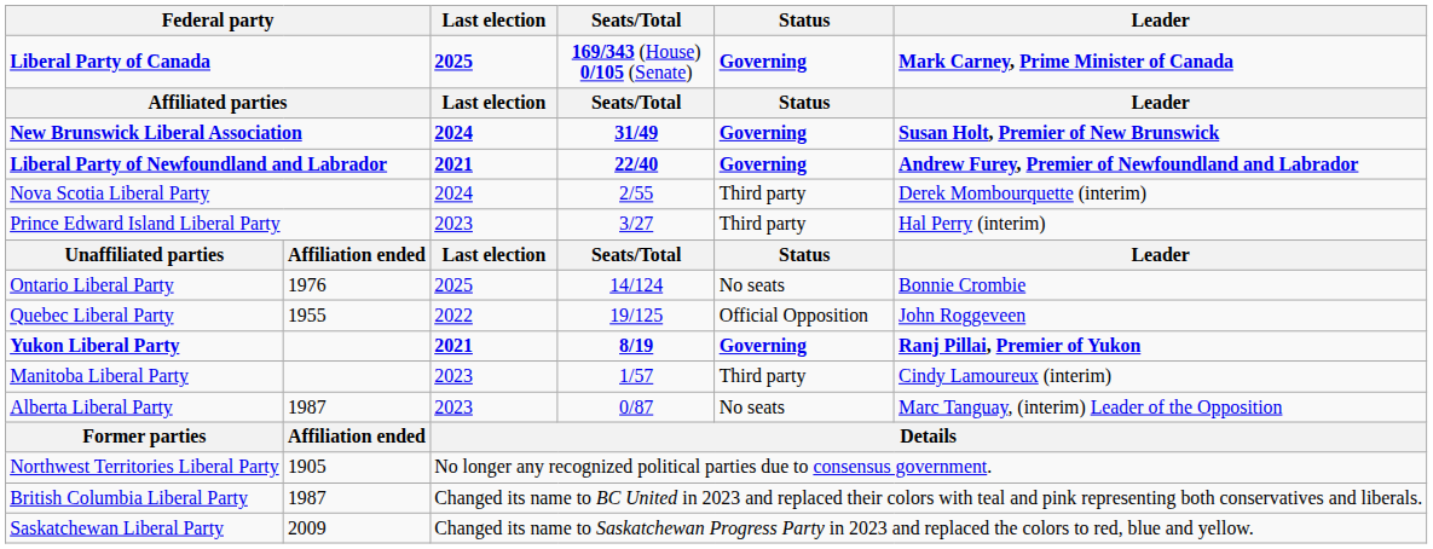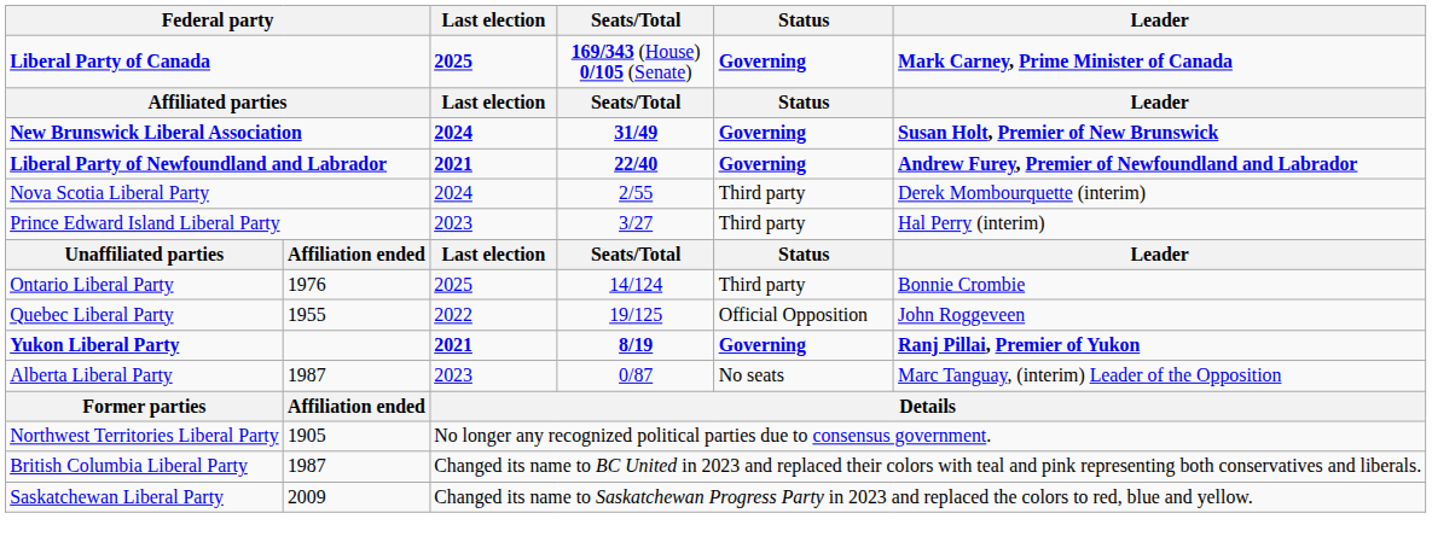 <table class="wikitable">
 <tr>
 <th colspan="2">Federal party</th>
 <th>Last election</th>
 <th>Seats/Total</th>
 <th>Status</th>
 <th>Leader</th>
 </tr>
 <tr>
 <td colspan="2"><strong><a href='#'>Liberal Party of Canada</a></strong></td>
 <td><strong><a href='#'>2025</a></strong></td>
 <td style="text-align:center;"><strong><a href='#'>169/343</a></strong> (<a href='#'>House</a>)<br><strong><a href='#'>0/105</a></strong> (<a href='#'>Senate</a>)</td>
 <td><a href='#'><strong>Governing</strong></a></td>
 <td><strong><a href='#'>Mark Carney</a>, <a href='#'>Prime Minister of Canada</a></strong></td>
 </tr>
 <tr>
 <th colspan="2">Affiliated parties</th>
 <th>Last election</th>
 <th>Seats/Total</th>
 <th>Status</th>
 <th>Leader</th>
 </tr>
 <tr>
 <td colspan="2"><strong><a href='#'>New Brunswick Liberal Association</a></strong></td>
 <td><a href='#'><strong>2024</strong></a></td>
 <td style="text-align:center;"><a href='#'><strong>31/49</strong></a></td>
 <td><a href='#'><strong>Governing</strong></a></td>
 <td><strong><a href='#'>Susan Holt</a>, <a href='#'>Premier of New Brunswick</a></strong></td>
 </tr>
 <tr>
 <td colspan="2"><strong><a href='#'>Liberal Party of Newfoundland and Labrador</a></strong></td>
 <td><strong><a href='#'>2021</a></strong></td>
 <td style="text-align:center;"><strong><a href='#'>22/40</a></strong></td>
 <td><strong><a href='#'>Governing</a></strong></td>
 <td><strong><a href='#'>Andrew Furey</a>, <a href='#'>Premier of Newfoundland and Labrador</a></strong></td>
 </tr>
 <tr>
 <td colspan="2"><a href='#'>Nova Scotia Liberal Party</a></td>
 <td><a href='#'>2024</a></td>
 <td style="text-align:center;"><a href='#'>2/55</a></td>
 <td>Third party</td>
 <td><a href='#'>Derek Mombourquette</a> (interim)</td>
 </tr>
 <tr>
 <td colspan="2"><a href='#'>Prince Edward Island Liberal Party</a></td>
 <td><a href='#'>2023</a></td>
 <td style="text-align:center;"><a href='#'>3/27</a></td>
 <td>Third party</td>
 <td><a href='#'>Hal Perry</a> (interim)</td>
 </tr>
 <tr>
 <th>Unaffiliated parties</th>
 <th>Affiliation ended</th>
 <th>Last election</th>
 <th>Seats/Total</th>
 <th>Status</th>
 <th>Leader</th>
 </tr>
 <tr>
 <td><a href='#'>Ontario Liberal Party</a></td>
 <td>1976</td>
 <td><a href='#'>2025</a></td>
 <td style="text-align:center;"><a href='#'>14/124</a></td>
-<td>No seats</td>
+<td>Third party</td>
 <td><a href='#'>Bonnie Crombie</a></td>
 </tr>
 <tr>
 <td><a href='#'>Quebec Liberal Party</a></td>
 <td>1955</td>
 <td><a href='#'>2022</a></td>
 <td style="text-align:center;"><a href='#'>19/125</a></td>
 <td>Official Opposition</td>
 <td><a href='#'>John Roggeveen</a></td>
 </tr>
 <tr>
 <td><strong><a href='#'>Yukon Liberal Party</a></strong></td>
 <td></td>
 <td><strong><a href='#'>2021</a></strong></td>
 <td style="text-align:center;"><strong><a href='#'>8/19</a></strong></td>
 <td><strong><a href='#'>Governing</a></strong></td>
 <td><strong><a href='#'>Ranj Pillai</a>, <a href='#'>Premier of Yukon</a></strong></td>
-</tr>
-<tr>
-<td><a href='#'>Manitoba Liberal Party</a></td>
-<td></td>
-<td><a href='#'>2023</a></td>
-<td style="text-align:center;"><a href='#'>1/57</a></td>
-<td>Third party</td>
-<td><a href='#'>Cindy Lamoureux</a> (interim)</td>
 </tr>
 <tr>
 <td><a href='#'>Alberta Liberal Party</a></td>
 <td>1987</td>
 <td><a href='#'>2023</a></td>
 <td style="text-align:center;"><a href='#'>0/87</a></td>
 <td>No seats</td>
 <td><a href='#'>Marc Tanguay</a>, (interim) <a href='#'>Leader of the Opposition</a></td>
 </tr>
 <tr>
 <th>Former parties</th>
 <th>Affiliation ended</th>
 <th colspan=4>Details</th>
 </tr>
 <tr>
 <td><a href='#'>Northwest Territories Liberal Party</a></td>
 <td>1905</td>
 <td colspan="4">No longer any recognized political parties due to <a href='#'>consensus government</a>.</td>
 </tr>
 <tr>
 <td><a href='#'>British Columbia Liberal Party</a></td>
 <td>1987</td>
 <td colspan="4">Changed its name to <em>BC United</em> in 2023 and replaced their colors with teal and pink representing both conservatives and liberals.</td>
 </tr>
 <tr>
 <td><a href='#'>Saskatchewan Liberal Party</a></td>
 <td>2009</td>
 <td colspan="4">Changed its name to <em>Saskatchewan Progress Party</em> in 2023 and replaced the colors to red, blue and yellow.</td>
 </tr>
 </table>
